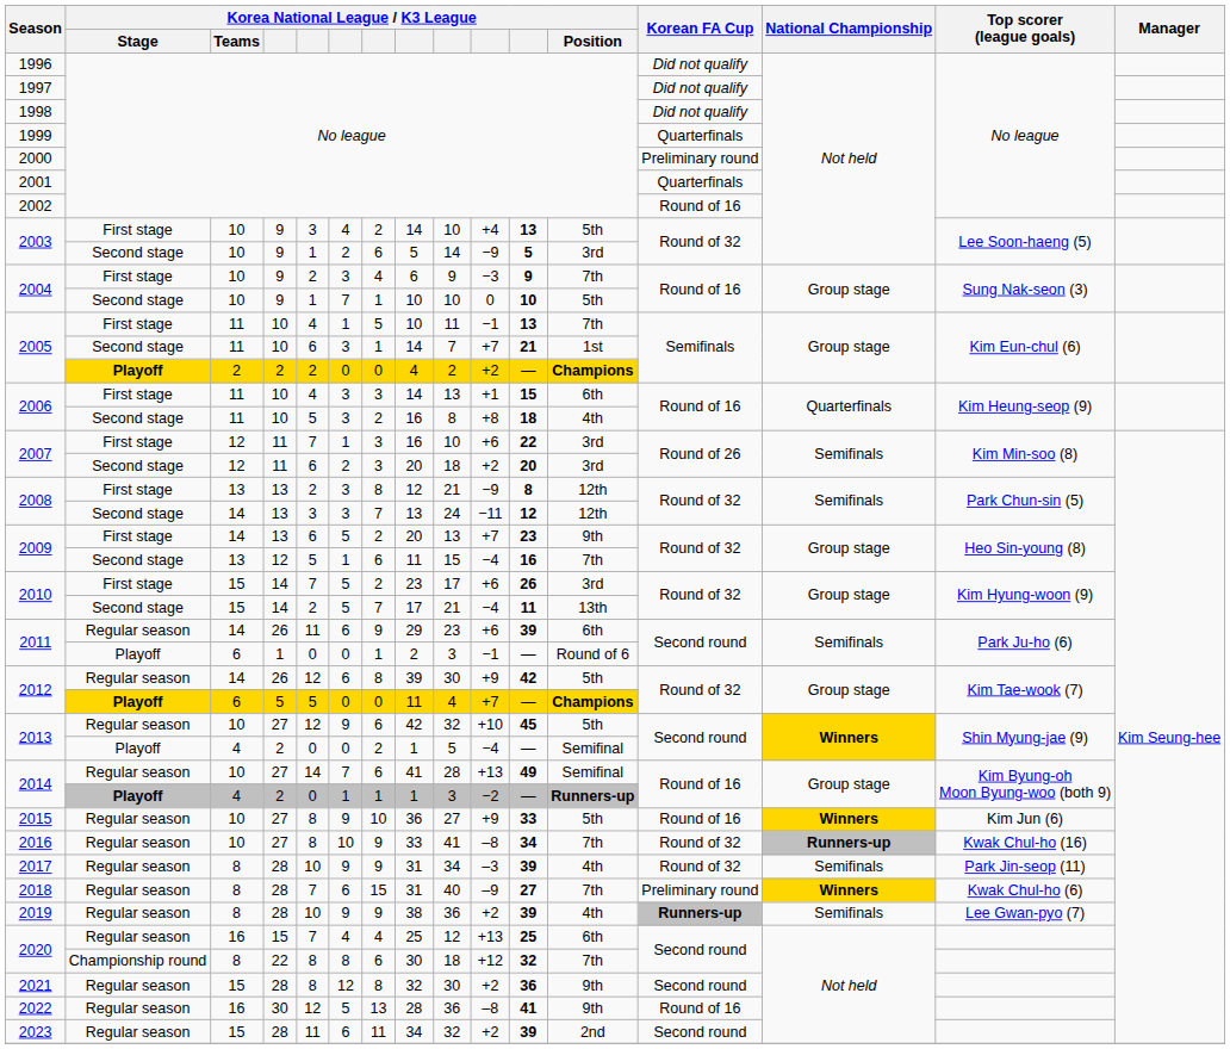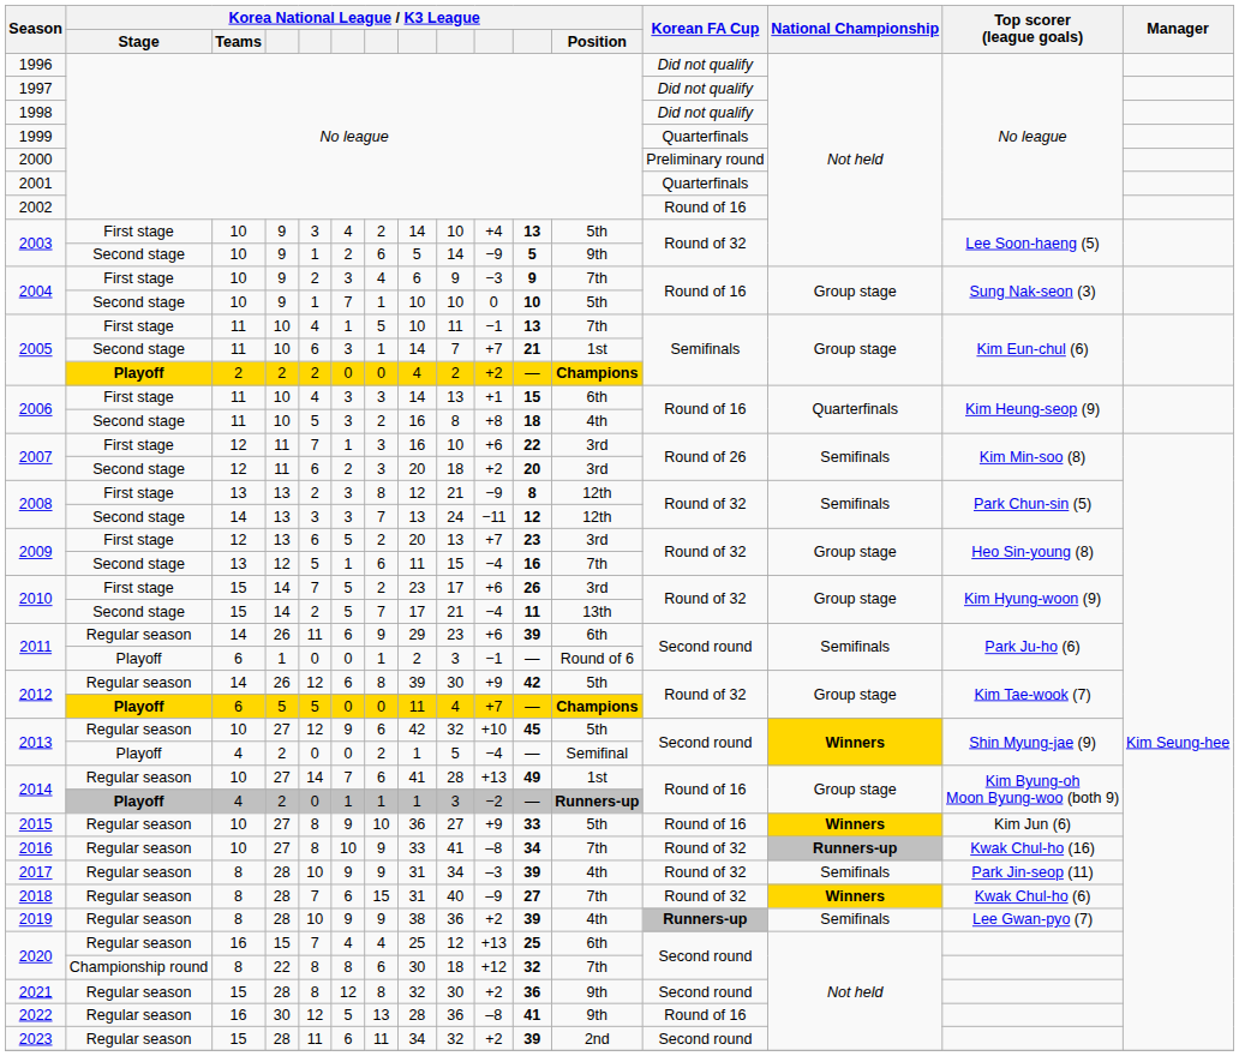 <table class="wikitable" style="text-align:center; font-size:90%;">
 <tr>
 <th rowspan=2>Season</th>
 <th colspan=11><a href='#'>Korea National League</a> / <a href='#'>K3 League</a></th>
 <th rowspan=2><a href='#'>Korean FA Cup</a></th>
 <th rowspan=2><a href='#'>National Championship</a></th>
 <th rowspan=2>Top scorer <br> (league goals)</th>
 <th rowspan=2>Manager</th>
 </tr>
 <tr>
 <th>Stage</th>
 <th>Teams</th>
 <th width=25></th>
 <th width=25></th>
 <th width=25></th>
 <th width=25></th>
 <th width=30></th>
 <th width=30></th>
 <th width=30></th>
 <th width=30></th>
 <th>Position</th>
 </tr>
 <tr>
 <td>1996</td>
 <td colspan=11 rowspan=7><em>No league</em></td>
 <td><em>Did not qualify</em></td>
 <td rowspan=9><em>Not held</em></td>
 <td rowspan=7><em>No league</em></td>
 <td></td>
 </tr>
 <tr>
 <td>1997</td>
 <td><em>Did not qualify</em></td>
 <td></td>
 </tr>
 <tr>
 <td>1998</td>
 <td><em>Did not qualify</em></td>
 <td></td>
 </tr>
 <tr>
 <td>1999</td>
 <td>Quarterfinals</td>
 <td></td>
 </tr>
 <tr>
 <td>2000</td>
 <td>Preliminary round</td>
 <td></td>
 </tr>
 <tr>
 <td>2001</td>
 <td>Quarterfinals</td>
 <td></td>
 </tr>
 <tr>
 <td>2002</td>
 <td>Round of 16</td>
 <td></td>
 </tr>
 <tr>
 <td rowspan=2><a href='#'>2003</a></td>
 <td>First stage</td>
 <td>10</td>
 <td>9</td>
 <td>3</td>
 <td>4</td>
 <td>2</td>
 <td>14</td>
 <td>10</td>
 <td>+4</td>
 <td><strong>13</strong></td>
 <td>5th</td>
 <td rowspan=2>Round of 32</td>
 <td rowspan=2><a href='#'>Lee Soon-haeng</a> (5)</td>
 <td rowspan=2></td>
 </tr>
 <tr>
 <td>Second stage</td>
 <td>10</td>
 <td>9</td>
 <td>1</td>
 <td>2</td>
 <td>6</td>
 <td>5</td>
 <td>14</td>
 <td>−9</td>
 <td><strong>5</strong></td>
-<td>3rd</td>
+<td>9th</td>
 </tr>
 <tr>
 <td rowspan=2><a href='#'>2004</a></td>
 <td>First stage</td>
 <td>10</td>
 <td>9</td>
 <td>2</td>
 <td>3</td>
 <td>4</td>
 <td>6</td>
 <td>9</td>
 <td>−3</td>
 <td><strong>9</strong></td>
 <td>7th</td>
 <td rowspan=2>Round of 16</td>
 <td rowspan=2>Group stage</td>
 <td rowspan=2><a href='#'>Sung Nak-seon</a> (3)</td>
 <td rowspan=2></td>
 </tr>
 <tr>
 <td>Second stage</td>
 <td>10</td>
 <td>9</td>
 <td>1</td>
 <td>7</td>
 <td>1</td>
 <td>10</td>
 <td>10</td>
 <td>0</td>
 <td><strong>10</strong></td>
 <td>5th</td>
 </tr>
 <tr>
 <td rowspan=3><a href='#'>2005</a></td>
 <td>First stage</td>
 <td>11</td>
 <td>10</td>
 <td>4</td>
 <td>1</td>
 <td>5</td>
 <td>10</td>
 <td>11</td>
 <td>−1</td>
 <td><strong>13</strong></td>
 <td>7th</td>
 <td rowspan=3>Semifinals</td>
 <td rowspan=3>Group stage</td>
 <td rowspan=3><a href='#'>Kim Eun-chul</a> (6)</td>
 <td rowspan=3></td>
 </tr>
 <tr>
 <td>Second stage</td>
 <td>11</td>
 <td>10</td>
 <td>6</td>
 <td>3</td>
 <td>1</td>
 <td>14</td>
 <td>7</td>
 <td>+7</td>
 <td><strong>21</strong></td>
 <td>1st</td>
 </tr>
 <tr style="background:gold;">
 <td><strong>Playoff</strong></td>
 <td>2</td>
 <td>2</td>
 <td>2</td>
 <td>0</td>
 <td>0</td>
 <td>4</td>
 <td>2</td>
 <td>+2</td>
 <td>—</td>
 <td><strong>Champions</strong></td>
 </tr>
 <tr>
 <td rowspan="2"><a href='#'>2006</a></td>
 <td>First stage</td>
 <td>11</td>
 <td>10</td>
 <td>4</td>
 <td>3</td>
 <td>3</td>
 <td>14</td>
 <td>13</td>
 <td>+1</td>
 <td><strong>15</strong></td>
 <td>6th</td>
 <td rowspan=2>Round of 16</td>
 <td rowspan=2>Quarterfinals</td>
 <td rowspan=2><a href='#'>Kim Heung-seop</a> (9)</td>
 <td rowspan=2></td>
 </tr>
 <tr>
 <td>Second stage</td>
 <td>11</td>
 <td>10</td>
 <td>5</td>
 <td>3</td>
 <td>2</td>
 <td>16</td>
 <td>8</td>
 <td>+8</td>
 <td><strong>18</strong></td>
 <td>4th</td>
 </tr>
 <tr>
 <td rowspan=2><a href='#'>2007</a></td>
 <td>First stage</td>
 <td>12</td>
 <td>11</td>
 <td>7</td>
 <td>1</td>
 <td>3</td>
 <td>16</td>
 <td>10</td>
 <td>+6</td>
 <td><strong>22</strong></td>
 <td>3rd</td>
 <td rowspan=2>Round of 26</td>
 <td rowspan=2>Semifinals</td>
 <td rowspan=2><a href='#'>Kim Min-soo</a> (8)</td>
 <td rowspan=26><a href='#'>Kim Seung-hee</a></td>
 </tr>
 <tr>
 <td>Second stage</td>
 <td>12</td>
 <td>11</td>
 <td>6</td>
 <td>2</td>
 <td>3</td>
 <td>20</td>
 <td>18</td>
 <td>+2</td>
 <td><strong>20</strong></td>
 <td>3rd</td>
 </tr>
 <tr>
 <td rowspan=2><a href='#'>2008</a></td>
 <td>First stage</td>
 <td>13</td>
 <td>13</td>
 <td>2</td>
 <td>3</td>
 <td>8</td>
 <td>12</td>
 <td>21</td>
 <td>−9</td>
 <td><strong>8</strong></td>
 <td>12th</td>
 <td rowspan=2>Round of 32</td>
 <td rowspan=2>Semifinals</td>
 <td rowspan=2><a href='#'>Park Chun-sin</a> (5)</td>
 </tr>
 <tr>
 <td>Second stage</td>
 <td>14</td>
 <td>13</td>
 <td>3</td>
 <td>3</td>
 <td>7</td>
 <td>13</td>
 <td>24</td>
 <td>−11</td>
 <td><strong>12</strong></td>
 <td>12th</td>
 </tr>
 <tr>
 <td rowspan=2><a href='#'>2009</a></td>
 <td>First stage</td>
-<td>14</td>
+<td>12</td>
 <td>13</td>
 <td>6</td>
 <td>5</td>
 <td>2</td>
 <td>20</td>
 <td>13</td>
 <td>+7</td>
 <td><strong>23</strong></td>
-<td>9th</td>
+<td>3rd</td>
 <td rowspan=2>Round of 32</td>
 <td rowspan=2>Group stage</td>
 <td rowspan=2><a href='#'>Heo Sin-young</a> (8)</td>
 </tr>
 <tr>
 <td>Second stage</td>
 <td>13</td>
 <td>12</td>
 <td>5</td>
 <td>1</td>
 <td>6</td>
 <td>11</td>
 <td>15</td>
 <td>−4</td>
 <td><strong>16</strong></td>
 <td>7th</td>
 </tr>
 <tr>
 <td rowspan=2><a href='#'>2010</a></td>
 <td>First stage</td>
 <td>15</td>
 <td>14</td>
 <td>7</td>
 <td>5</td>
 <td>2</td>
 <td>23</td>
 <td>17</td>
 <td>+6</td>
 <td><strong>26</strong></td>
 <td>3rd</td>
 <td rowspan=2>Round of 32</td>
 <td rowspan=2>Group stage</td>
 <td rowspan=2><a href='#'>Kim Hyung-woon</a> (9)</td>
 </tr>
 <tr>
 <td>Second stage</td>
 <td>15</td>
 <td>14</td>
 <td>2</td>
 <td>5</td>
 <td>7</td>
 <td>17</td>
 <td>21</td>
 <td>−4</td>
 <td><strong>11</strong></td>
 <td>13th</td>
 </tr>
 <tr>
 <td rowspan=2><a href='#'>2011</a></td>
 <td>Regular season</td>
 <td>14</td>
 <td>26</td>
 <td>11</td>
 <td>6</td>
 <td>9</td>
 <td>29</td>
 <td>23</td>
 <td>+6</td>
 <td><strong>39</strong></td>
 <td>6th</td>
 <td rowspan=2>Second round</td>
 <td rowspan=2>Semifinals</td>
 <td rowspan=2><a href='#'>Park Ju-ho</a> (6)</td>
 </tr>
 <tr>
 <td>Playoff</td>
 <td>6</td>
 <td>1</td>
 <td>0</td>
 <td>0</td>
 <td>1</td>
 <td>2</td>
 <td>3</td>
 <td>−1</td>
 <td>—</td>
 <td>Round of 6</td>
 </tr>
 <tr>
 <td rowspan=2><a href='#'>2012</a></td>
 <td>Regular season</td>
 <td>14</td>
 <td>26</td>
 <td>12</td>
 <td>6</td>
 <td>8</td>
 <td>39</td>
 <td>30</td>
 <td>+9</td>
 <td><strong>42</strong></td>
 <td>5th</td>
 <td rowspan=2>Round of 32</td>
 <td rowspan=2>Group stage</td>
 <td rowspan=2><a href='#'>Kim Tae-wook</a> (7)</td>
 </tr>
 <tr style="background:gold;">
 <td><strong>Playoff</strong></td>
 <td>6</td>
 <td>5</td>
 <td>5</td>
 <td>0</td>
 <td>0</td>
 <td>11</td>
 <td>4</td>
 <td>+7</td>
 <td>—</td>
 <td><strong>Champions</strong></td>
 </tr>
 <tr>
 <td rowspan=2><a href='#'>2013</a></td>
 <td>Regular season</td>
 <td>10</td>
 <td>27</td>
 <td>12</td>
 <td>9</td>
 <td>6</td>
 <td>42</td>
 <td>32</td>
 <td>+10</td>
 <td><strong>45</strong></td>
 <td>5th</td>
 <td rowspan=2>Second round</td>
 <td rowspan=2 bgcolor=gold><strong>Winners</strong></td>
 <td rowspan=2><a href='#'>Shin Myung-jae</a> (9)</td>
 </tr>
 <tr>
 <td>Playoff</td>
 <td>4</td>
 <td>2</td>
 <td>0</td>
 <td>0</td>
 <td>2</td>
 <td>1</td>
 <td>5</td>
 <td>−4</td>
 <td>—</td>
 <td>Semifinal</td>
 </tr>
 <tr>
 <td rowspan=2><a href='#'>2014</a></td>
 <td>Regular season</td>
 <td>10</td>
 <td>27</td>
 <td>14</td>
 <td>7</td>
 <td>6</td>
 <td>41</td>
 <td>28</td>
 <td>+13</td>
 <td><strong>49</strong></td>
-<td>Semifinal</td>
+<td>1st</td>
 <td rowspan=2>Round of 16</td>
 <td rowspan=2>Group stage</td>
 <td rowspan=2><a href='#'>Kim Byung-oh</a><br><a href='#'>Moon Byung-woo</a> (both 9)</td>
 </tr>
 <tr style="background:silver;">
 <td><strong>Playoff</strong></td>
 <td>4</td>
 <td>2</td>
 <td>0</td>
 <td>1</td>
 <td>1</td>
 <td>1</td>
 <td>3</td>
 <td>−2</td>
 <td>—</td>
 <td><strong>Runners-up</strong></td>
 </tr>
 <tr>
 <td><a href='#'>2015</a></td>
 <td>Regular season</td>
 <td>10</td>
 <td>27</td>
 <td>8</td>
 <td>9</td>
 <td>10</td>
 <td>36</td>
 <td>27</td>
 <td>+9</td>
 <td><strong>33</strong></td>
 <td>5th</td>
 <td>Round of 16</td>
 <td style="background:gold;"><strong>Winners</strong></td>
 <td>Kim Jun (6)</td>
 </tr>
 <tr>
 <td><a href='#'>2016</a></td>
 <td>Regular season</td>
 <td>10</td>
 <td>27</td>
 <td>8</td>
 <td>10</td>
 <td>9</td>
 <td>33</td>
 <td>41</td>
 <td>–8</td>
 <td><strong>34</strong></td>
 <td>7th</td>
 <td>Round of 32</td>
 <td style="background:silver;"><strong>Runners-up</strong></td>
 <td><a href='#'>Kwak Chul-ho</a> (16)</td>
 </tr>
 <tr>
 <td><a href='#'>2017</a></td>
 <td>Regular season</td>
 <td>8</td>
 <td>28</td>
 <td>10</td>
 <td>9</td>
 <td>9</td>
 <td>31</td>
 <td>34</td>
 <td>–3</td>
 <td><strong>39</strong></td>
 <td>4th</td>
 <td>Round of 32</td>
 <td>Semifinals</td>
 <td><a href='#'>Park Jin-seop</a> (11)</td>
 </tr>
 <tr>
 <td><a href='#'>2018</a></td>
 <td>Regular season</td>
 <td>8</td>
 <td>28</td>
 <td>7</td>
 <td>6</td>
 <td>15</td>
 <td>31</td>
 <td>40</td>
 <td>–9</td>
 <td><strong>27</strong></td>
 <td>7th</td>
-<td>Preliminary round</td>
+<td>Round of 32</td>
 <td style="background:gold;"><strong>Winners</strong></td>
 <td><a href='#'>Kwak Chul-ho</a> (6)</td>
 </tr>
 <tr>
 <td><a href='#'>2019</a></td>
 <td>Regular season</td>
 <td>8</td>
 <td>28</td>
 <td>10</td>
 <td>9</td>
 <td>9</td>
 <td>38</td>
 <td>36</td>
 <td>+2</td>
 <td><strong>39</strong></td>
 <td>4th</td>
 <td style="background:silver;"><strong>Runners-up</strong></td>
 <td>Semifinals</td>
 <td><a href='#'>Lee Gwan-pyo</a> (7)</td>
 </tr>
 <tr>
 <td rowspan=2><a href='#'>2020</a></td>
 <td>Regular season</td>
 <td>16</td>
 <td>15</td>
 <td>7</td>
 <td>4</td>
 <td>4</td>
 <td>25</td>
 <td>12</td>
 <td>+13</td>
 <td><strong>25</strong></td>
 <td>6th</td>
 <td rowspan="2">Second round</td>
 <td rowspan=5><em>Not held</em></td>
 <td></td>
 </tr>
 <tr>
 <td>Championship round</td>
 <td>8</td>
 <td>22</td>
 <td>8</td>
 <td>8</td>
 <td>6</td>
 <td>30</td>
 <td>18</td>
 <td>+12</td>
 <td><strong>32</strong></td>
 <td>7th</td>
 </tr>
 <tr>
 <td><a href='#'>2021</a></td>
 <td>Regular season</td>
 <td>15</td>
 <td>28</td>
 <td>8</td>
 <td>12</td>
 <td>8</td>
 <td>32</td>
 <td>30</td>
 <td>+2</td>
 <td><strong>36</strong></td>
 <td>9th</td>
 <td>Second round</td>
 <td></td>
 </tr>
 <tr>
 <td><a href='#'>2022</a></td>
 <td>Regular season</td>
 <td>16</td>
 <td>30</td>
 <td>12</td>
 <td>5</td>
 <td>13</td>
 <td>28</td>
 <td>36</td>
 <td>–8</td>
 <td><strong>41</strong></td>
 <td>9th</td>
 <td>Round of 16</td>
 <td></td>
 </tr>
 <tr>
 <td><a href='#'>2023</a></td>
 <td>Regular season</td>
 <td>15</td>
 <td>28</td>
 <td>11</td>
 <td>6</td>
 <td>11</td>
 <td>34</td>
 <td>32</td>
 <td>+2</td>
 <td><strong>39</strong></td>
 <td>2nd</td>
 <td>Second round</td>
 <td></td>
 </tr>
 <tr>
 </tr>
 </table>
